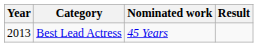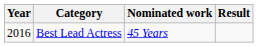 <table class="wikitable sortable">
 <tr>
 <th>Year</th>
 <th>Category</th>
 <th>Nominated work</th>
 <th>Result</th>
 </tr>
 <tr>
-<td>2013</td>
+<td>2016</td>
 <td><a href='#'>Best Lead Actress</a></td>
 <td><em><a href='#'>45 Years</a></em></td>
 <td></td>
 </tr>
 </table>
